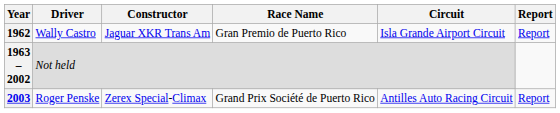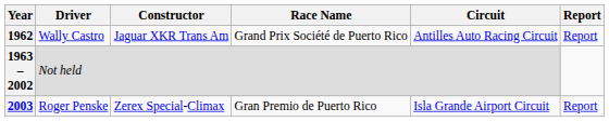 <table class="wikitable" style="font-size: 95%;">
 <tr>
 <th>Year</th>
 <th>Driver</th>
 <th>Constructor</th>
 <th>Race Name</th>
 <th>Circuit</th>
 <th>Report</th>
 </tr>
 <tr>
 <th>1962</th>
 <td> <a href='#'>Wally Castro</a></td>
 <td><a href='#'>Jaguar XKR Trans Am</a></td>
-<td>Gran Premio de Puerto Rico</td>
-<td><a href='#'>Isla Grande Airport Circuit</a></td>
+<td>Grand Prix Société de Puerto Rico</td>
+<td><a href='#'>Antilles Auto Racing Circuit</a></td>
 <td><a href='#'>Report</a></td>
 </tr>
 <tr style="background:#ddd;">
 <th>1963<br>–<br>2002</th>
 <td COLSPAN=4><em>Not held</em></td>
 </tr>
 <tr>
 <th><a href='#'>2003</a></th>
 <td> <a href='#'>Roger Penske</a></td>
 <td><a href='#'>Zerex Special</a>-<a href='#'>Climax</a></td>
-<td>Grand Prix Société de Puerto Rico</td>
-<td><a href='#'>Antilles Auto Racing Circuit</a></td>
+<td>Gran Premio de Puerto Rico</td>
+<td><a href='#'>Isla Grande Airport Circuit</a></td>
 <td><a href='#'>Report</a></td>
 </tr>
 </table>
